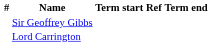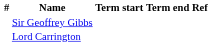 <table>
 <tr>
 <th>#</th>
 <th>Name</th>
 <th>Term start</th>
+<th>Term end</th>
 <th>Ref</th>
-<th>Term end</th>
 </tr>
 <tr>
 <td></td>
 <td><a href='#'>Sir Geoffrey Gibbs</a> </td>
 <td align=center></td>
+<td align=center></td>
 <td align=right></td>
-<td align=center></td>
 </tr>
 <tr>
 <td></td>
 <td><a href='#'>Lord Carrington</a> </td>
 <td align=center></td>
+<td align=center></td>
 <td align=right></td>
-<td align=center></td>
 </tr>
 </table>
